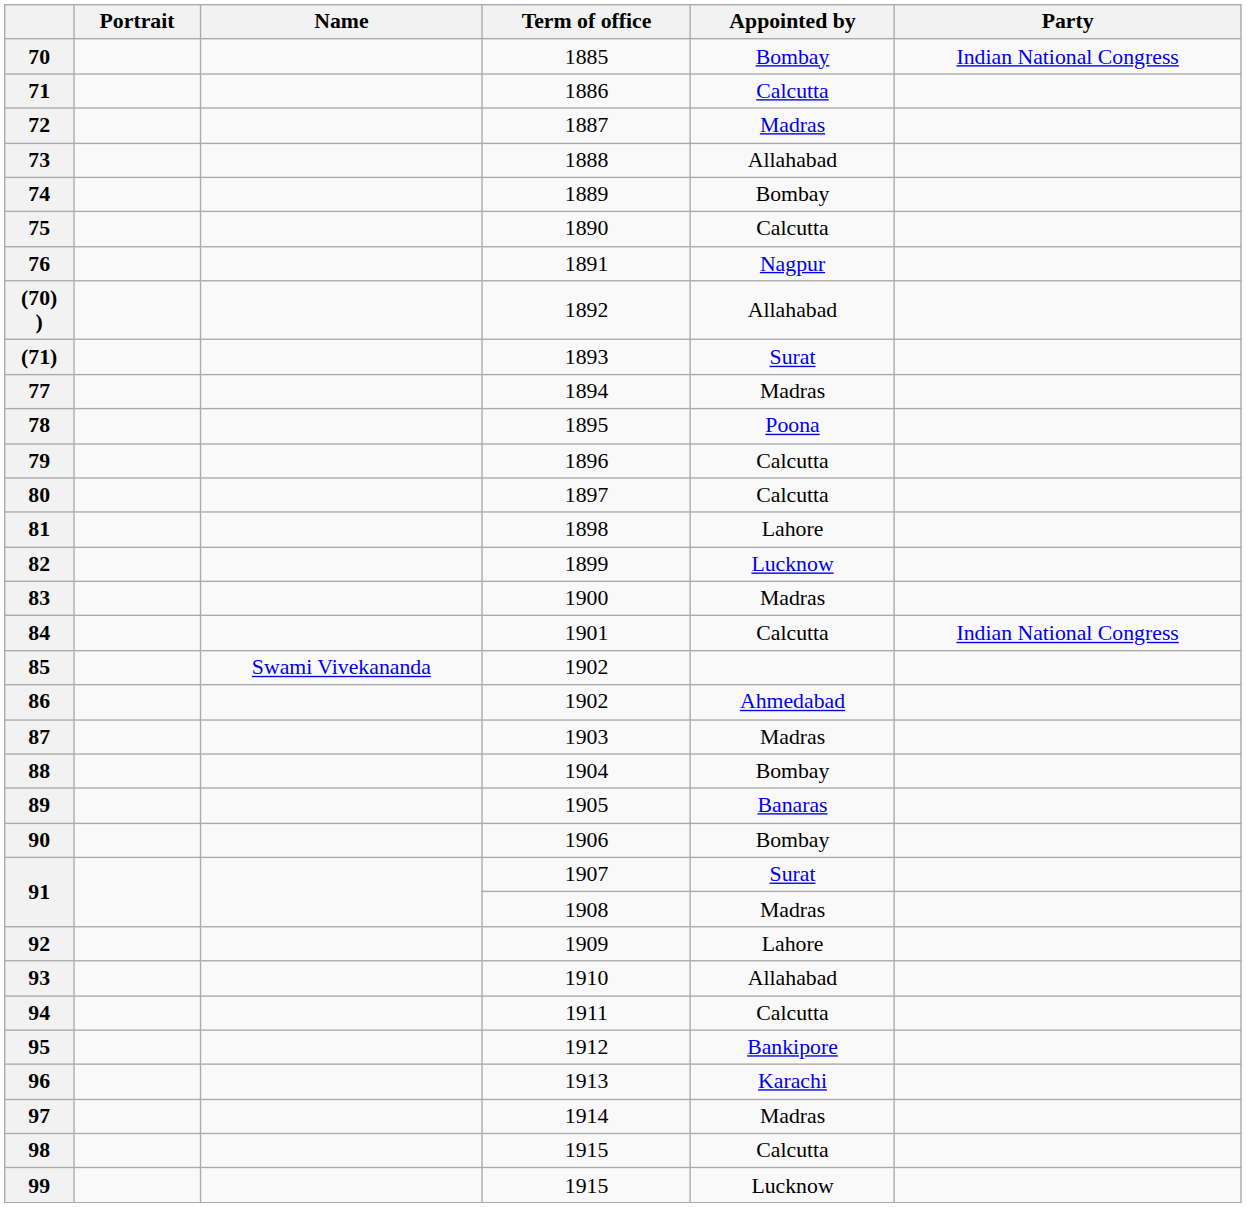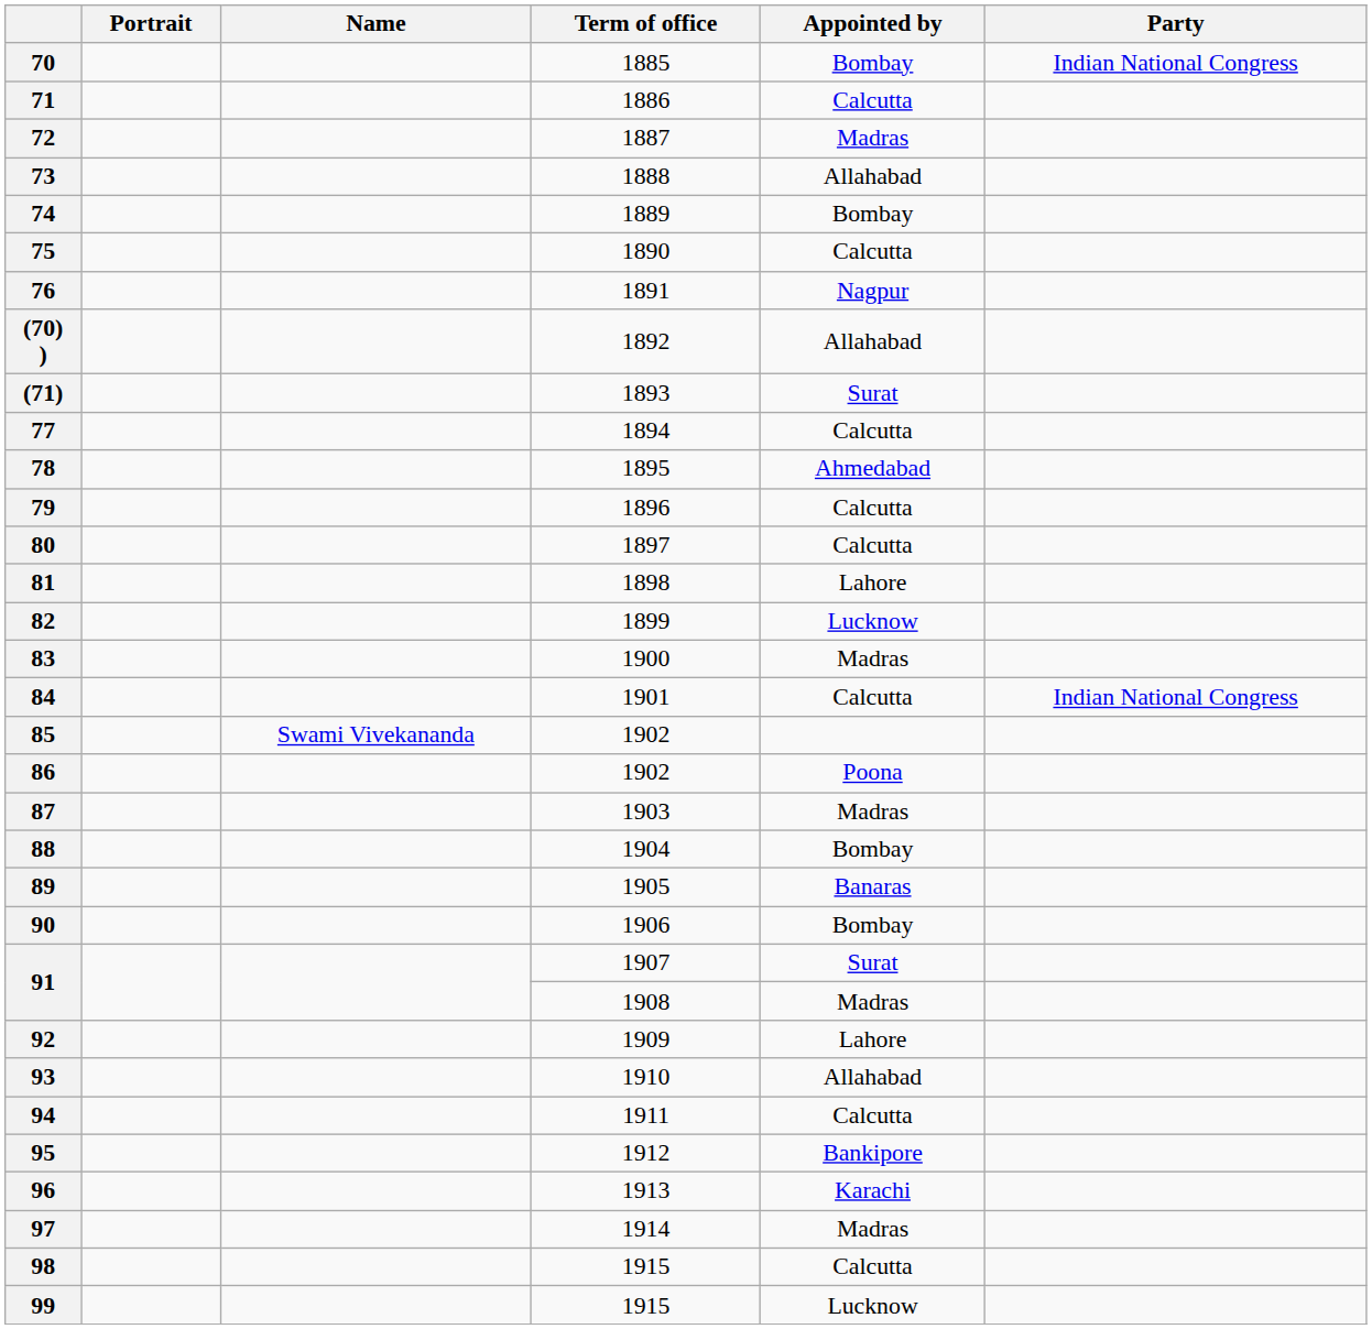 <table class="wikitable sortable" style="text-align:center" width="72%">
 <tr>
 <th scope="col"></th>
 <th class="unsortable">Portrait</th>
 <th class="sortable">Name</th>
 <th scope="col">Term of office</th>
 <th scope="col">Appointed by</th>
 <th>Party</th>
 </tr>
 <tr>
 <th scope="row">70</th>
 <td></td>
 <td></td>
 <td>1885</td>
 <td><a href='#'>Bombay</a></td>
 <td><a href='#'>Indian National Congress</a></td>
 </tr>
 <tr>
 <th scope="row">71</th>
 <td></td>
 <td></td>
 <td>1886</td>
 <td><a href='#'>Calcutta</a></td>
 <td></td>
 </tr>
 <tr>
 <th scope="row">72</th>
 <td></td>
 <td></td>
 <td>1887</td>
 <td><a href='#'>Madras</a></td>
 <td></td>
 </tr>
 <tr>
 <th scope="row">73</th>
 <td></td>
 <td></td>
 <td>1888</td>
 <td>Allahabad</td>
 <td></td>
 </tr>
 <tr>
 <th scope="row">74</th>
 <td></td>
 <td></td>
 <td>1889</td>
 <td>Bombay</td>
 <td></td>
 </tr>
 <tr>
 <th scope="row">75</th>
 <td></td>
 <td></td>
 <td>1890</td>
 <td>Calcutta</td>
 <td></td>
 </tr>
 <tr>
 <th scope="row">76</th>
 <td></td>
 <td></td>
 <td>1891</td>
 <td><a href='#'>Nagpur</a></td>
 <td></td>
 </tr>
 <tr>
 <th scope="row">(70)<br>)</th>
 <td></td>
 <td></td>
 <td>1892</td>
 <td>Allahabad</td>
 <td></td>
 </tr>
 <tr>
 <th scope="row">(71)</th>
 <td></td>
 <td></td>
 <td>1893</td>
 <td><a href='#'>Surat</a></td>
 <td></td>
 </tr>
 <tr>
 <th scope="row">77</th>
 <td></td>
 <td></td>
 <td>1894</td>
-<td>Madras</td>
+<td>Calcutta</td>
 <td></td>
 </tr>
 <tr>
 <th scope="row">78</th>
 <td></td>
 <td></td>
 <td>1895</td>
-<td><a href='#'>Poona</a></td>
+<td><a href='#'>Ahmedabad</a></td>
 <td></td>
 </tr>
 <tr>
 <th scope="row">79</th>
 <td></td>
 <td></td>
 <td>1896</td>
 <td>Calcutta</td>
 <td></td>
 </tr>
 <tr>
 <th scope="row">80</th>
 <td></td>
 <td></td>
 <td>1897</td>
 <td>Calcutta</td>
 <td></td>
 </tr>
 <tr>
 <th scope="row">81</th>
 <td></td>
 <td></td>
 <td>1898</td>
 <td>Lahore</td>
 <td></td>
 </tr>
 <tr>
 <th scope="row">82</th>
 <td></td>
 <td></td>
 <td>1899</td>
 <td><a href='#'>Lucknow</a></td>
 <td></td>
 </tr>
 <tr>
 <th scope="row">83</th>
 <td></td>
 <td></td>
 <td>1900</td>
 <td>Madras</td>
 <td></td>
 </tr>
 <tr>
 <th scope="row">84</th>
 <td></td>
 <td></td>
 <td>1901</td>
 <td>Calcutta</td>
 <td><a href='#'>Indian National Congress</a></td>
 </tr>
 <tr>
 <th>85</th>
 <td></td>
 <td><a href='#'>Swami Vivekananda</a></td>
 <td>1902</td>
 <td></td>
 <td></td>
 </tr>
 <tr>
 <th scope="row">86</th>
 <td></td>
 <td></td>
 <td>1902</td>
-<td><a href='#'>Ahmedabad</a></td>
+<td><a href='#'>Poona</a></td>
 <td></td>
 </tr>
 <tr>
 <th scope="row">87</th>
 <td></td>
 <td></td>
 <td>1903</td>
 <td>Madras</td>
 <td></td>
 </tr>
 <tr>
 <th scope="row">88</th>
 <td></td>
 <td></td>
 <td>1904</td>
 <td>Bombay</td>
 <td></td>
 </tr>
 <tr>
 <th scope="row">89</th>
 <td></td>
 <td></td>
 <td>1905</td>
 <td><a href='#'>Banaras</a></td>
 <td></td>
 </tr>
 <tr>
 <th scope="row">90</th>
 <td></td>
 <td></td>
 <td>1906</td>
 <td>Bombay</td>
 <td></td>
 </tr>
 <tr>
 <th rowspan="2" scope="row">91</th>
 <td rowspan="2"></td>
 <td rowspan="2"></td>
 <td>1907</td>
 <td><a href='#'>Surat</a></td>
 <td></td>
 </tr>
 <tr>
 <td>1908</td>
 <td>Madras</td>
 <td></td>
 </tr>
 <tr>
 <th scope="row">92</th>
 <td></td>
 <td></td>
 <td>1909</td>
 <td>Lahore</td>
 <td></td>
 </tr>
 <tr>
 <th scope="row">93</th>
 <td></td>
 <td></td>
 <td>1910</td>
 <td>Allahabad</td>
 <td></td>
 </tr>
 <tr>
 <th scope="row">94</th>
 <td></td>
 <td></td>
 <td>1911</td>
 <td>Calcutta</td>
 <td></td>
 </tr>
 <tr>
 <th scope="row">95</th>
 <td></td>
 <td></td>
 <td>1912</td>
 <td><a href='#'>Bankipore</a></td>
 <td></td>
 </tr>
 <tr>
 <th scope="row">96</th>
 <td></td>
 <td></td>
 <td>1913</td>
 <td><a href='#'>Karachi</a></td>
 <td></td>
 </tr>
 <tr>
 <th scope="row">97</th>
 <td></td>
 <td></td>
 <td>1914</td>
 <td>Madras</td>
 <td></td>
 </tr>
 <tr>
 <th scope="row">98</th>
 <td></td>
 <td></td>
 <td>1915</td>
 <td>Calcutta</td>
 <td></td>
 </tr>
 <tr>
 <th scope="row">99</th>
 <td></td>
 <td></td>
 <td>1915</td>
 <td>Lucknow</td>
 <td></td>
 </tr>
 <tr>
 </tr>
 </table>
